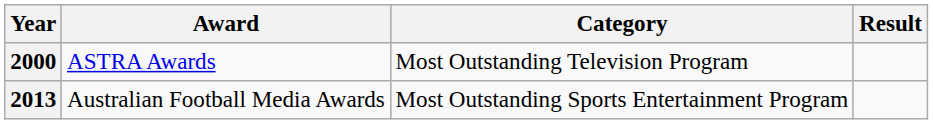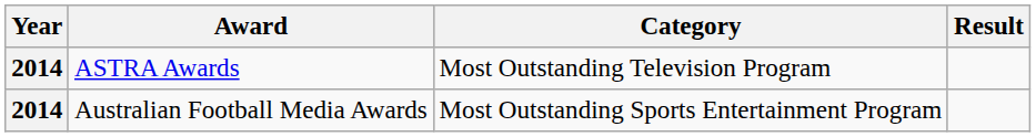 <table class="wikitable plainrowheaders" style="font-size: 95%;">
 <tr>
 <th scope="col">Year</th>
 <th scope="col">Award</th>
 <th scope="col">Category</th>
 <th scope="col">Result</th>
 </tr>
 <tr>
-<th>2000</th>
+<th>2014</th>
 <td><a href='#'>ASTRA Awards</a></td>
 <td>Most Outstanding Television Program</td>
 <td></td>
 </tr>
 <tr>
-<th>2013</th>
+<th>2014</th>
 <td>Australian Football Media Awards</td>
 <td>Most Outstanding Sports Entertainment Program</td>
 <td></td>
 </tr>
 </table>
